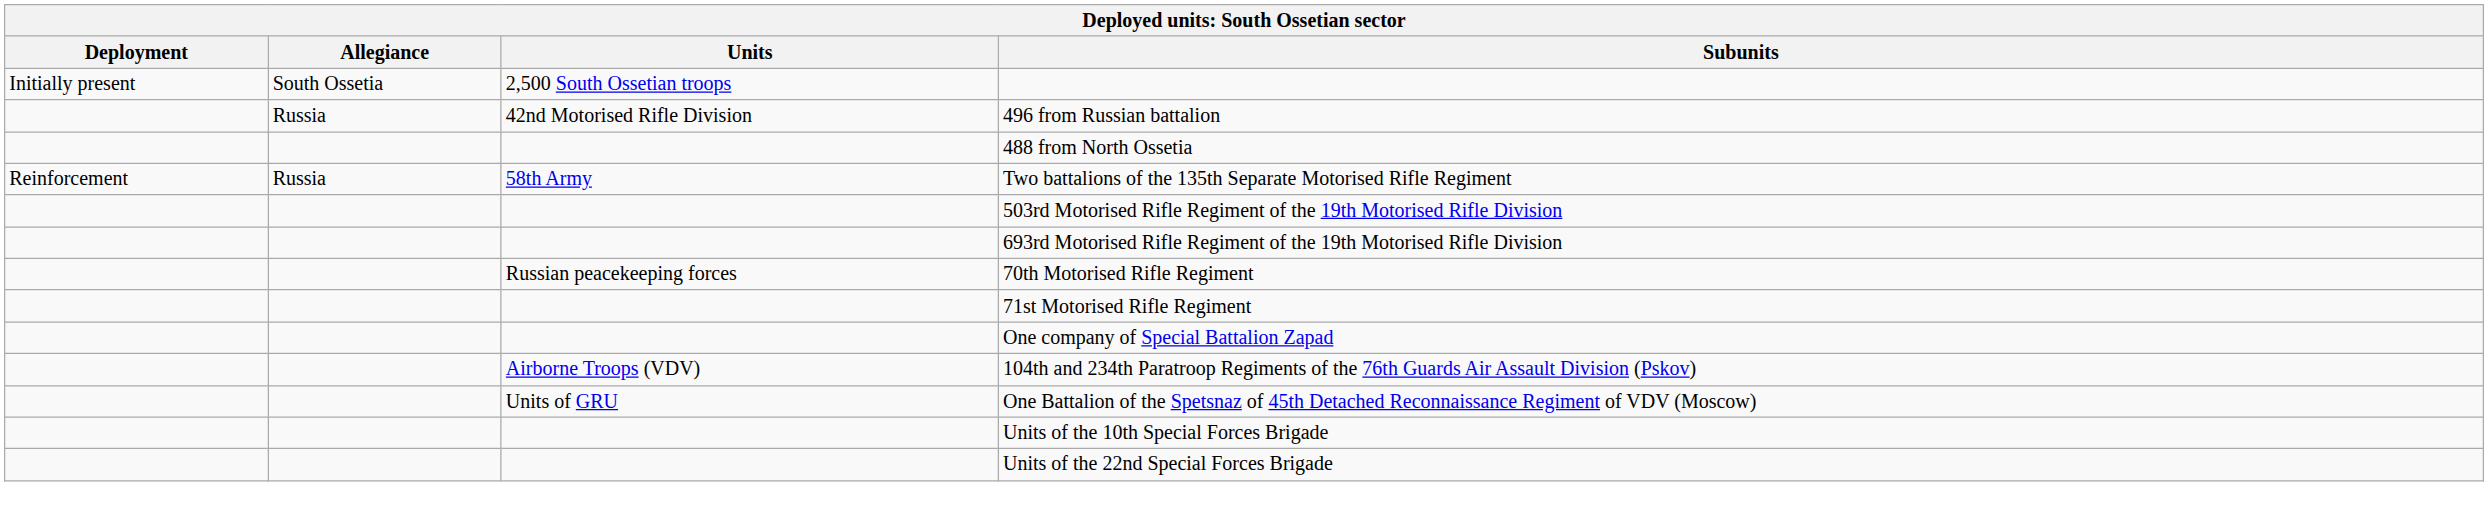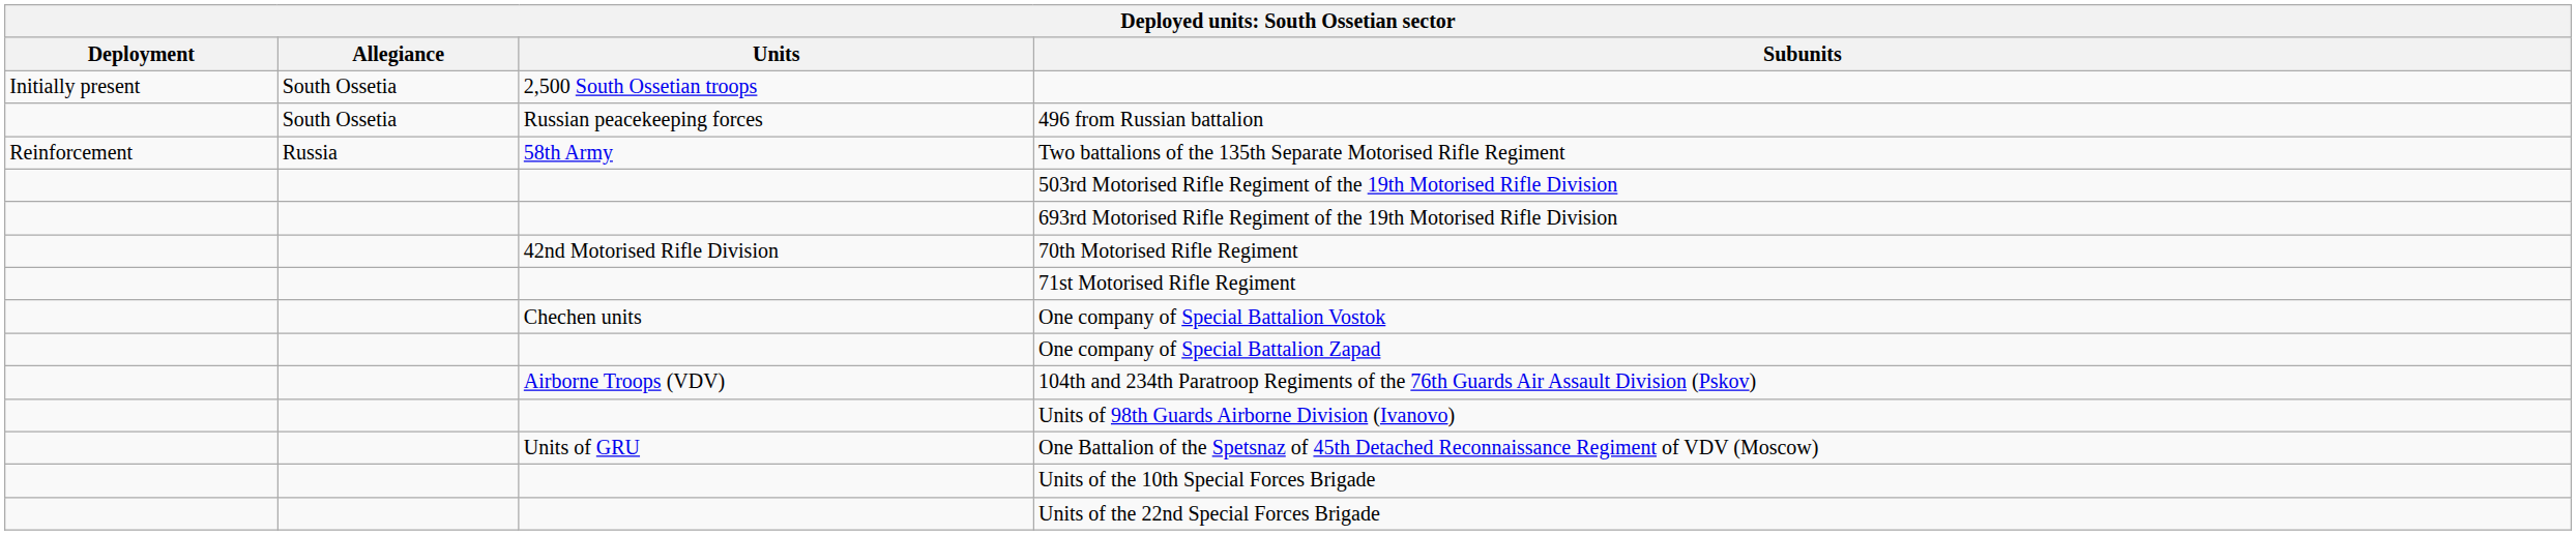 <table class="wikitable collapsible collapsed" style="width: 100%; margin-left: 0; margin-right: 0;">
 <tr>
 <th colspan="4">Deployed units: South Ossetian sector</th>
 </tr>
 <tr>
 <th>Deployment</th>
 <th>Allegiance</th>
 <th>Units</th>
 <th>Subunits</th>
 </tr>
 <tr>
 <td>Initially present</td>
 <td>South Ossetia</td>
 <td>2,500 <a href='#'>South Ossetian troops</a></td>
 <td></td>
 </tr>
 <tr>
 <td></td>
-<td>Russia</td>
-<td>42nd Motorised Rifle Division</td>
+<td>South Ossetia</td>
+<td>Russian peacekeeping forces</td>
 <td>496 from Russian battalion</td>
-</tr>
-<tr>
-<td></td>
-<td></td>
-<td></td>
-<td>488 from North Ossetia</td>
 </tr>
 <tr>
 <td>Reinforcement</td>
 <td>Russia</td>
 <td><a href='#'>58th Army</a></td>
 <td>Two battalions of the 135th Separate Motorised Rifle Regiment</td>
 </tr>
 <tr>
 <td></td>
 <td></td>
 <td></td>
 <td>503rd Motorised Rifle Regiment of the <a href='#'>19th Motorised Rifle Division</a></td>
 </tr>
 <tr>
 <td></td>
 <td></td>
 <td></td>
 <td>693rd Motorised Rifle Regiment of the 19th Motorised Rifle Division</td>
 </tr>
 <tr>
 <td></td>
 <td></td>
-<td>Russian peacekeeping forces</td>
+<td>42nd Motorised Rifle Division</td>
 <td>70th Motorised Rifle Regiment</td>
 </tr>
 <tr>
 <td></td>
 <td></td>
 <td></td>
 <td>71st Motorised Rifle Regiment</td>
+</tr>
+<tr>
+<td></td>
+<td></td>
+<td>Chechen units</td>
+<td>One company of <a href='#'>Special Battalion Vostok</a></td>
 </tr>
 <tr>
 <td></td>
 <td></td>
 <td></td>
 <td>One company of <a href='#'>Special Battalion Zapad</a></td>
 </tr>
 <tr>
 <td></td>
 <td></td>
 <td><a href='#'>Airborne Troops</a> (VDV)</td>
 <td>104th and 234th Paratroop Regiments of the <a href='#'>76th Guards Air Assault Division</a> (<a href='#'>Pskov</a>)</td>
+</tr>
+<tr>
+<td></td>
+<td></td>
+<td></td>
+<td>Units of <a href='#'>98th Guards Airborne Division</a> (<a href='#'>Ivanovo</a>)</td>
 </tr>
 <tr>
 <td></td>
 <td></td>
 <td>Units of <a href='#'>GRU</a></td>
 <td>One Battalion of the <a href='#'>Spetsnaz</a> of <a href='#'>45th Detached Reconnaissance Regiment</a> of VDV (Moscow)</td>
 </tr>
 <tr>
 <td></td>
 <td></td>
 <td></td>
 <td>Units of the 10th Special Forces Brigade</td>
 </tr>
 <tr>
 <td></td>
 <td></td>
 <td></td>
 <td>Units of the 22nd Special Forces Brigade</td>
 </tr>
 </table>
